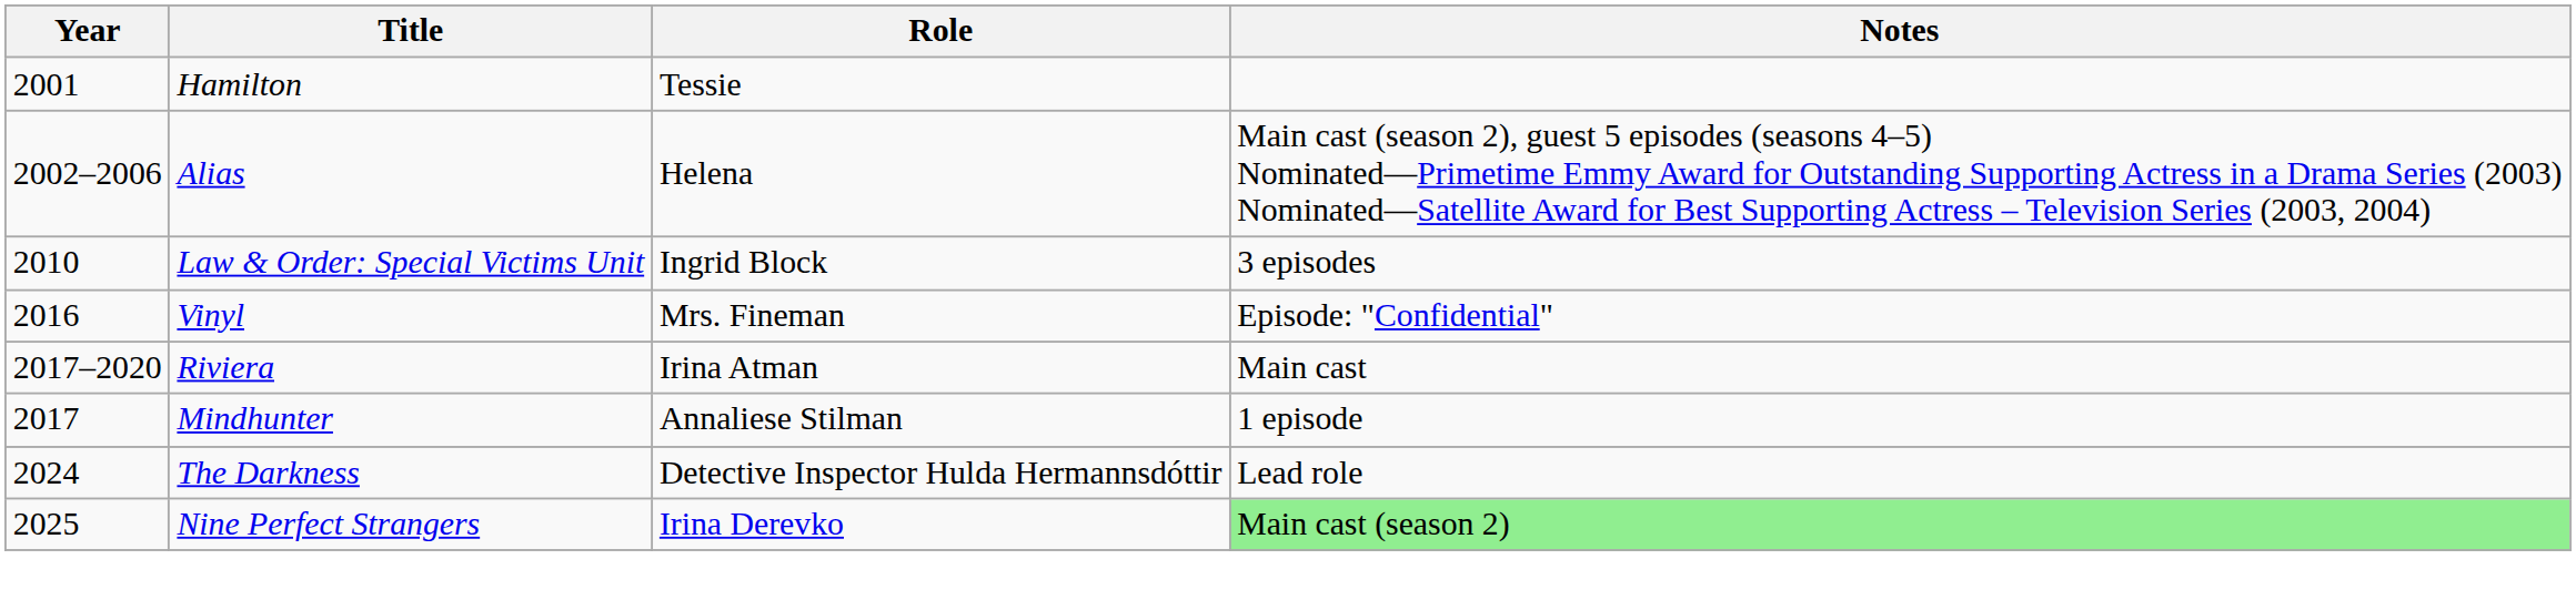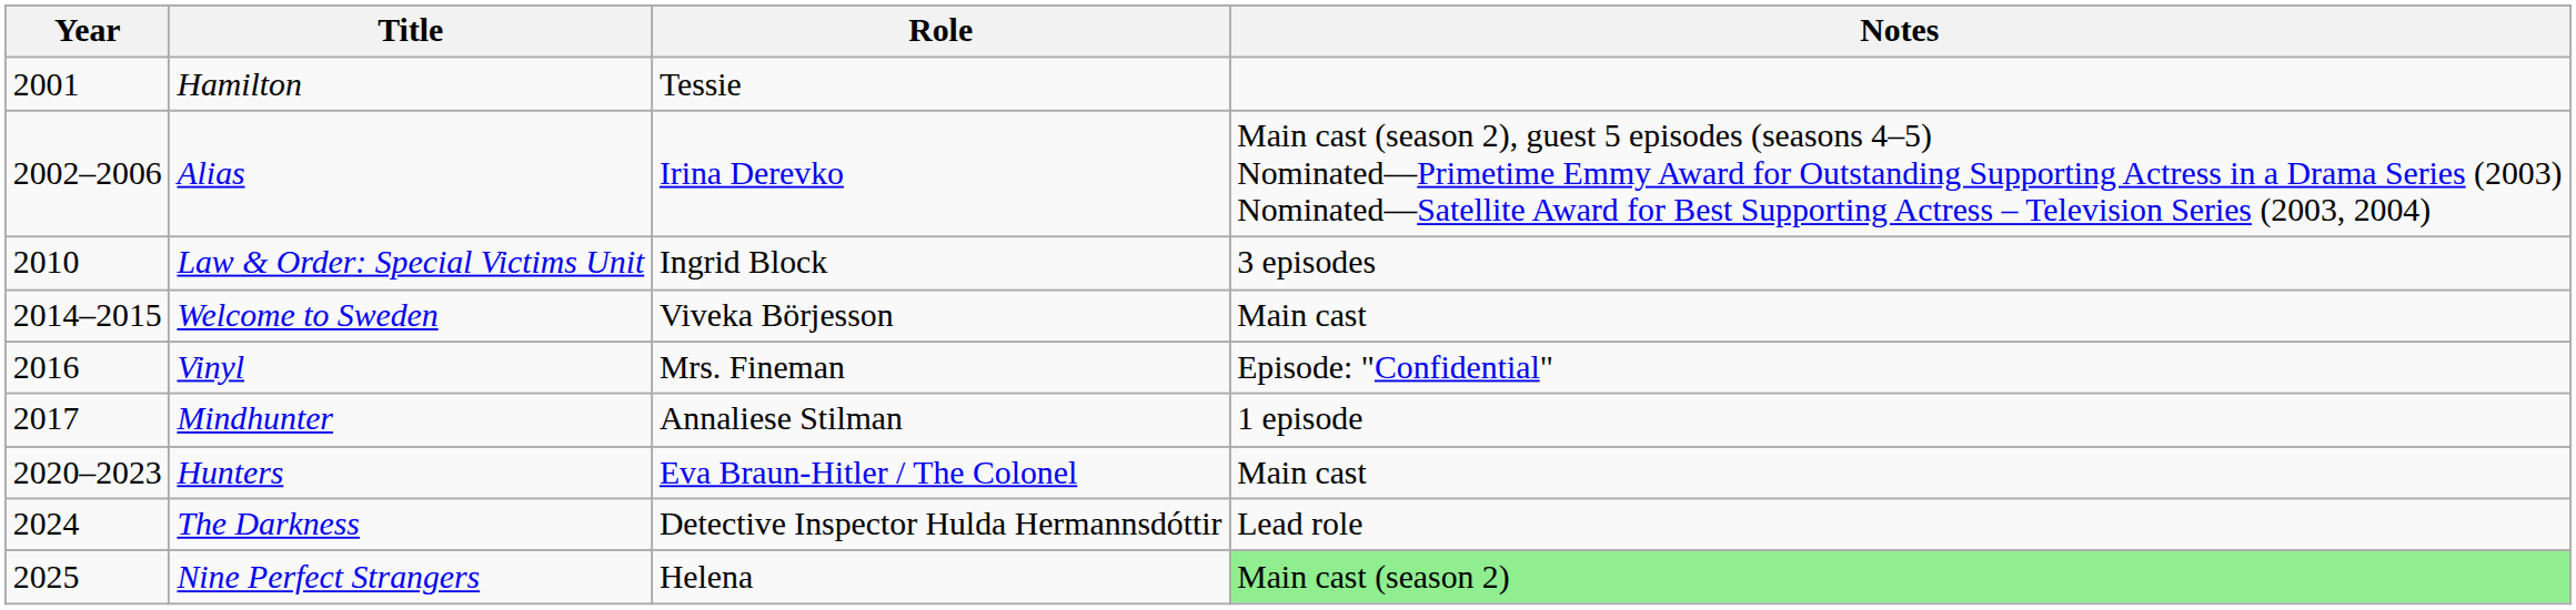 <table class="wikitable sortable">
 <tr>
 <th>Year</th>
 <th>Title</th>
 <th>Role</th>
 <th class="unsortable">Notes</th>
 </tr>
 <tr>
 <td>2001</td>
 <td><em>Hamilton</em></td>
 <td>Tessie</td>
 <td></td>
 </tr>
 <tr>
 <td>2002–2006</td>
 <td><em><a href='#'>Alias</a></em></td>
-<td>Helena</td>
+<td><a href='#'>Irina Derevko</a></td>
 <td>Main cast (season 2), guest 5 episodes (seasons 4–5)<br>Nominated—<a href='#'>Primetime Emmy Award for Outstanding Supporting Actress in a Drama Series</a> (2003)<br>Nominated—<a href='#'>Satellite Award for Best Supporting Actress – Television Series</a> (2003, 2004)</td>
 </tr>
 <tr>
 <td>2010</td>
 <td><em><a href='#'>Law & Order: Special Victims Unit</a></em></td>
 <td>Ingrid Block</td>
 <td>3 episodes</td>
 </tr>
 <tr>
+<td>2014–2015</td>
+<td><em><a href='#'>Welcome to Sweden</a></em></td>
+<td>Viveka Börjesson</td>
+<td>Main cast</td>
+</tr>
+<tr>
 <td>2016</td>
 <td><em><a href='#'>Vinyl</a></em></td>
 <td>Mrs. Fineman</td>
 <td>Episode: "<a href='#'>Confidential</a>"</td>
 </tr>
 <tr>
-<td>2017–2020</td>
-<td><em><a href='#'>Riviera</a></em></td>
-<td>Irina Atman</td>
-<td>Main cast</td>
-</tr>
-<tr>
 <td>2017</td>
 <td><em><a href='#'>Mindhunter</a></em></td>
 <td>Annaliese Stilman</td>
 <td>1 episode</td>
+</tr>
+<tr>
+<td>2020–2023</td>
+<td><em><a href='#'>Hunters</a></em></td>
+<td><a href='#'>Eva Braun-Hitler / The Colonel</a></td>
+<td>Main cast</td>
 </tr>
 <tr>
 <td>2024</td>
 <td><em><a href='#'>The Darkness</a></em></td>
 <td>Detective Inspector Hulda Hermannsdóttir</td>
 <td>Lead role</td>
 </tr>
 <tr>
 <td>2025</td>
 <td><em><a href='#'>Nine Perfect Strangers</a></em></td>
-<td><a href='#'>Irina Derevko</a></td>
+<td>Helena</td>
 <td style="background: lightgreen;">Main cast (season 2)</td>
 </tr>
 </table>
